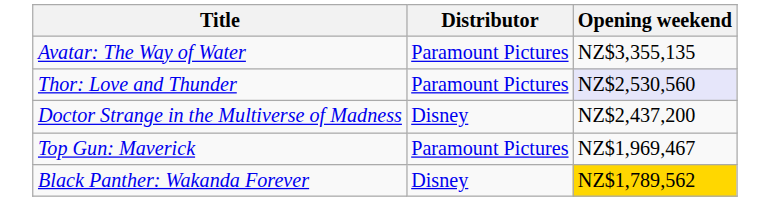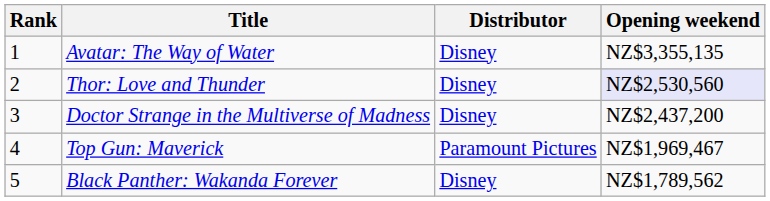 <table class="wikitable sortable" style="margin:auto; margin:auto;">
 <tr>
+<th>Rank</th>
 <th>Title</th>
 <th>Distributor</th>
 <th>Opening weekend</th>
 </tr>
 <tr>
+<td>1</td>
 <td><em><a href='#'>Avatar: The Way of Water</a></em></td>
-<td><a href='#'>Paramount Pictures</a></td>
+<td><a href='#'>Disney</a></td>
 <td>NZ$3,355,135</td>
 </tr>
 <tr>
+<td>2</td>
 <td><em><a href='#'>Thor: Love and Thunder</a></em></td>
-<td><a href='#'>Paramount Pictures</a></td>
+<td><a href='#'>Disney</a></td>
 <td style="background: lavender;">NZ$2,530,560</td>
 </tr>
 <tr>
+<td>3</td>
 <td><em><a href='#'>Doctor Strange in the Multiverse of Madness</a></em></td>
 <td><a href='#'>Disney</a></td>
 <td>NZ$2,437,200</td>
 </tr>
 <tr>
+<td>4</td>
 <td><em><a href='#'>Top Gun: Maverick</a></em></td>
 <td><a href='#'>Paramount Pictures</a></td>
 <td>NZ$1,969,467</td>
 </tr>
 <tr>
+<td>5</td>
 <td><em><a href='#'>Black Panther: Wakanda Forever</a></em></td>
 <td><a href='#'>Disney</a></td>
-<td style="background: gold;">NZ$1,789,562</td>
+<td>NZ$1,789,562</td>
 </tr>
 </table>
